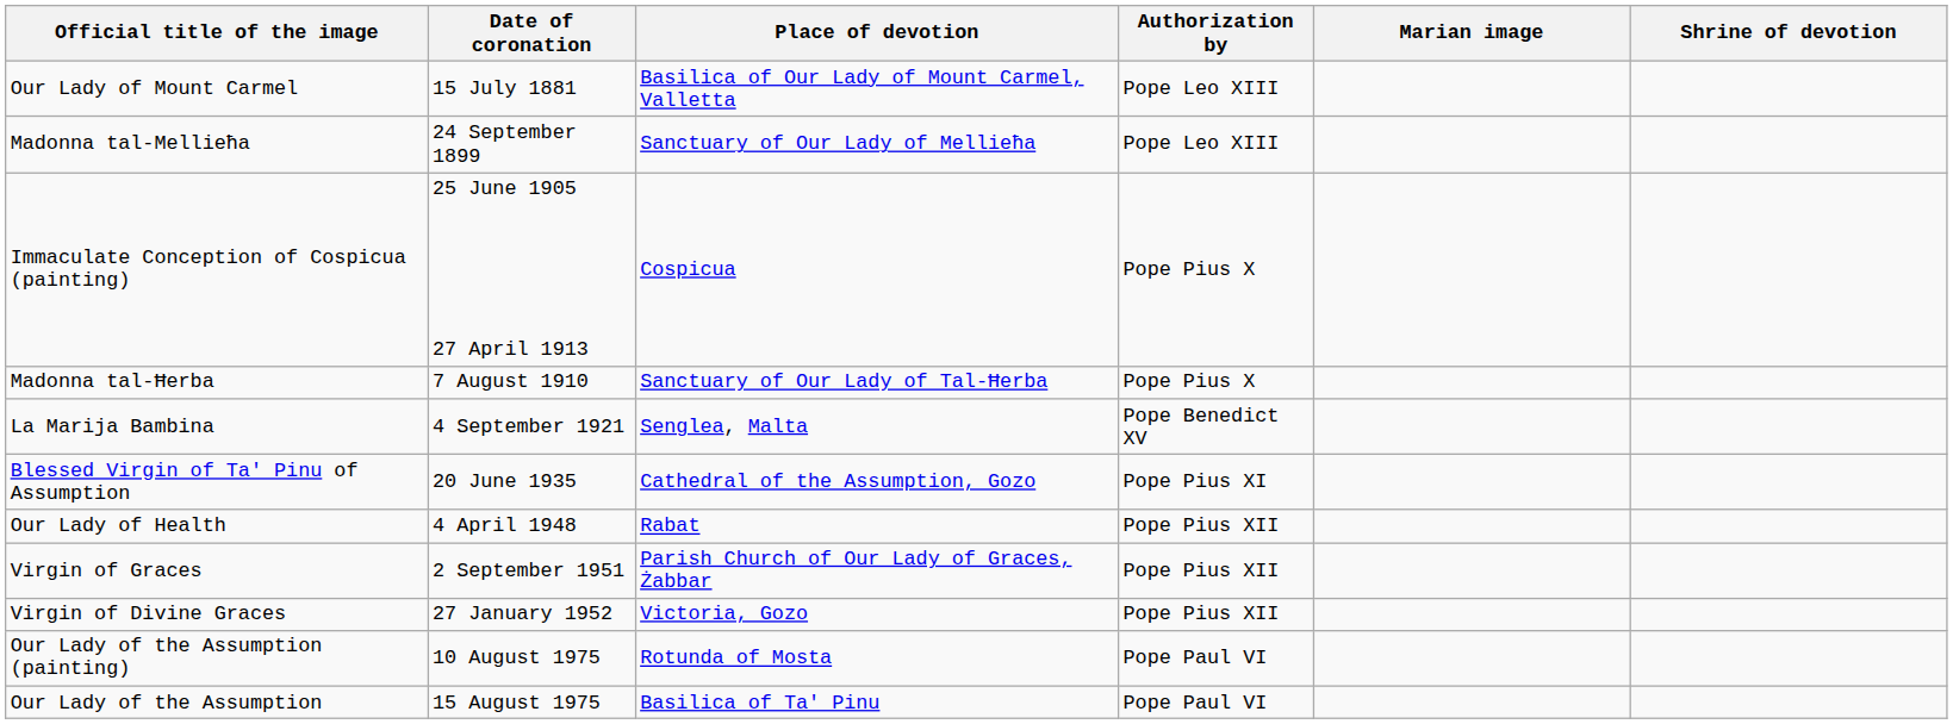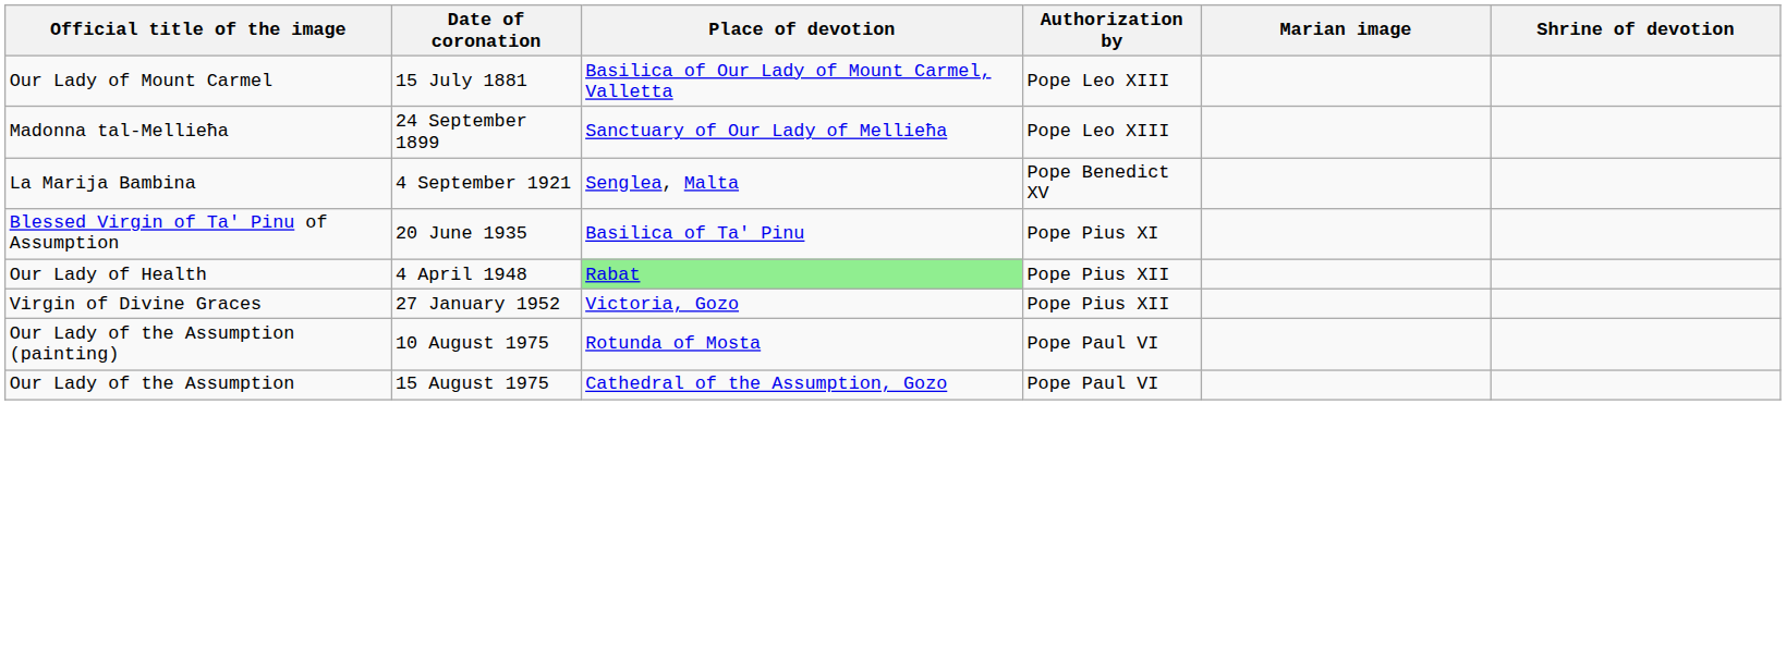 <table class="wikitable sortable" width="100%">
 <tr>
 <th>Official title of the image</th>
 <th data-sort-type="date">Date of coronation</th>
 <th>Place of devotion</th>
 <th>Authorization by</th>
 <th width=200px class=unsortable>Marian image</th>
 <th width=200px class=unsortable>Shrine of devotion</th>
 </tr>
 <tr>
 <td>Our Lady of Mount Carmel</td>
 <td>15 July 1881</td>
 <td><a href='#'>Basilica of Our Lady of Mount Carmel, Valletta</a></td>
 <td>Pope Leo XIII</td>
 <td></td>
 <td></td>
 </tr>
 <tr>
 <td>Madonna tal-Mellieħa</td>
 <td>24 September 1899</td>
 <td><a href='#'>Sanctuary of Our Lady of Mellieħa</a></td>
 <td>Pope Leo XIII</td>
 <td></td>
 <td></td>
 </tr>
 <tr>
-<td>Immaculate Conception of Cospicua <br> (painting)</td>
-<td>25 June 1905<br> <br> <br> <br> <br> <br> <br> 27 April 1913</td>
-<td><a href='#'>Cospicua</a></td>
-<td>Pope Pius X </td>
-<td></td>
-<td></td>
-</tr>
-<tr>
-<td>Madonna tal-Ħerba</td>
-<td>7 August 1910</td>
-<td><a href='#'>Sanctuary of Our Lady of Tal-Ħerba</a></td>
-<td>Pope Pius X</td>
-<td></td>
-<td></td>
-</tr>
-<tr>
 <td>La Marija Bambina</td>
 <td>4 September 1921</td>
 <td><a href='#'>Senglea</a>, <a href='#'>Malta</a></td>
 <td>Pope Benedict XV</td>
 <td></td>
 <td></td>
 </tr>
 <tr>
 <td><a href='#'>Blessed Virgin of Ta' Pinu</a> of Assumption</td>
 <td>20 June 1935</td>
-<td><a href='#'>Cathedral of the Assumption, Gozo</a></td>
+<td><a href='#'>Basilica of Ta' Pinu</a></td>
 <td>Pope Pius XI</td>
 <td></td>
 <td></td>
 </tr>
 <tr>
 <td>Our Lady of Health</td>
 <td>4 April 1948</td>
-<td><a href='#'>Rabat</a></td>
-<td>Pope Pius XII</td>
-<td></td>
-<td></td>
-</tr>
-<tr>
-<td>Virgin of Graces</td>
-<td>2 September 1951</td>
-<td><a href='#'>Parish Church of Our Lady of Graces, Żabbar</a></td>
+<td style="background: lightgreen;"><a href='#'>Rabat</a></td>
 <td>Pope Pius XII</td>
 <td></td>
 <td></td>
 </tr>
 <tr>
 <td>Virgin of Divine Graces</td>
 <td>27 January 1952</td>
 <td><a href='#'>Victoria, Gozo</a></td>
 <td>Pope Pius XII</td>
 <td></td>
 <td></td>
 </tr>
 <tr>
 <td>Our Lady of the Assumption (painting)</td>
 <td>10 August 1975</td>
 <td><a href='#'>Rotunda of Mosta</a></td>
 <td>Pope Paul VI</td>
 <td></td>
 <td></td>
 </tr>
 <tr>
 <td>Our Lady of the Assumption</td>
 <td>15 August 1975</td>
-<td><a href='#'>Basilica of Ta' Pinu</a></td>
+<td><a href='#'>Cathedral of the Assumption, Gozo</a></td>
 <td>Pope Paul VI</td>
 <td></td>
 <td></td>
 </tr>
 </table>
